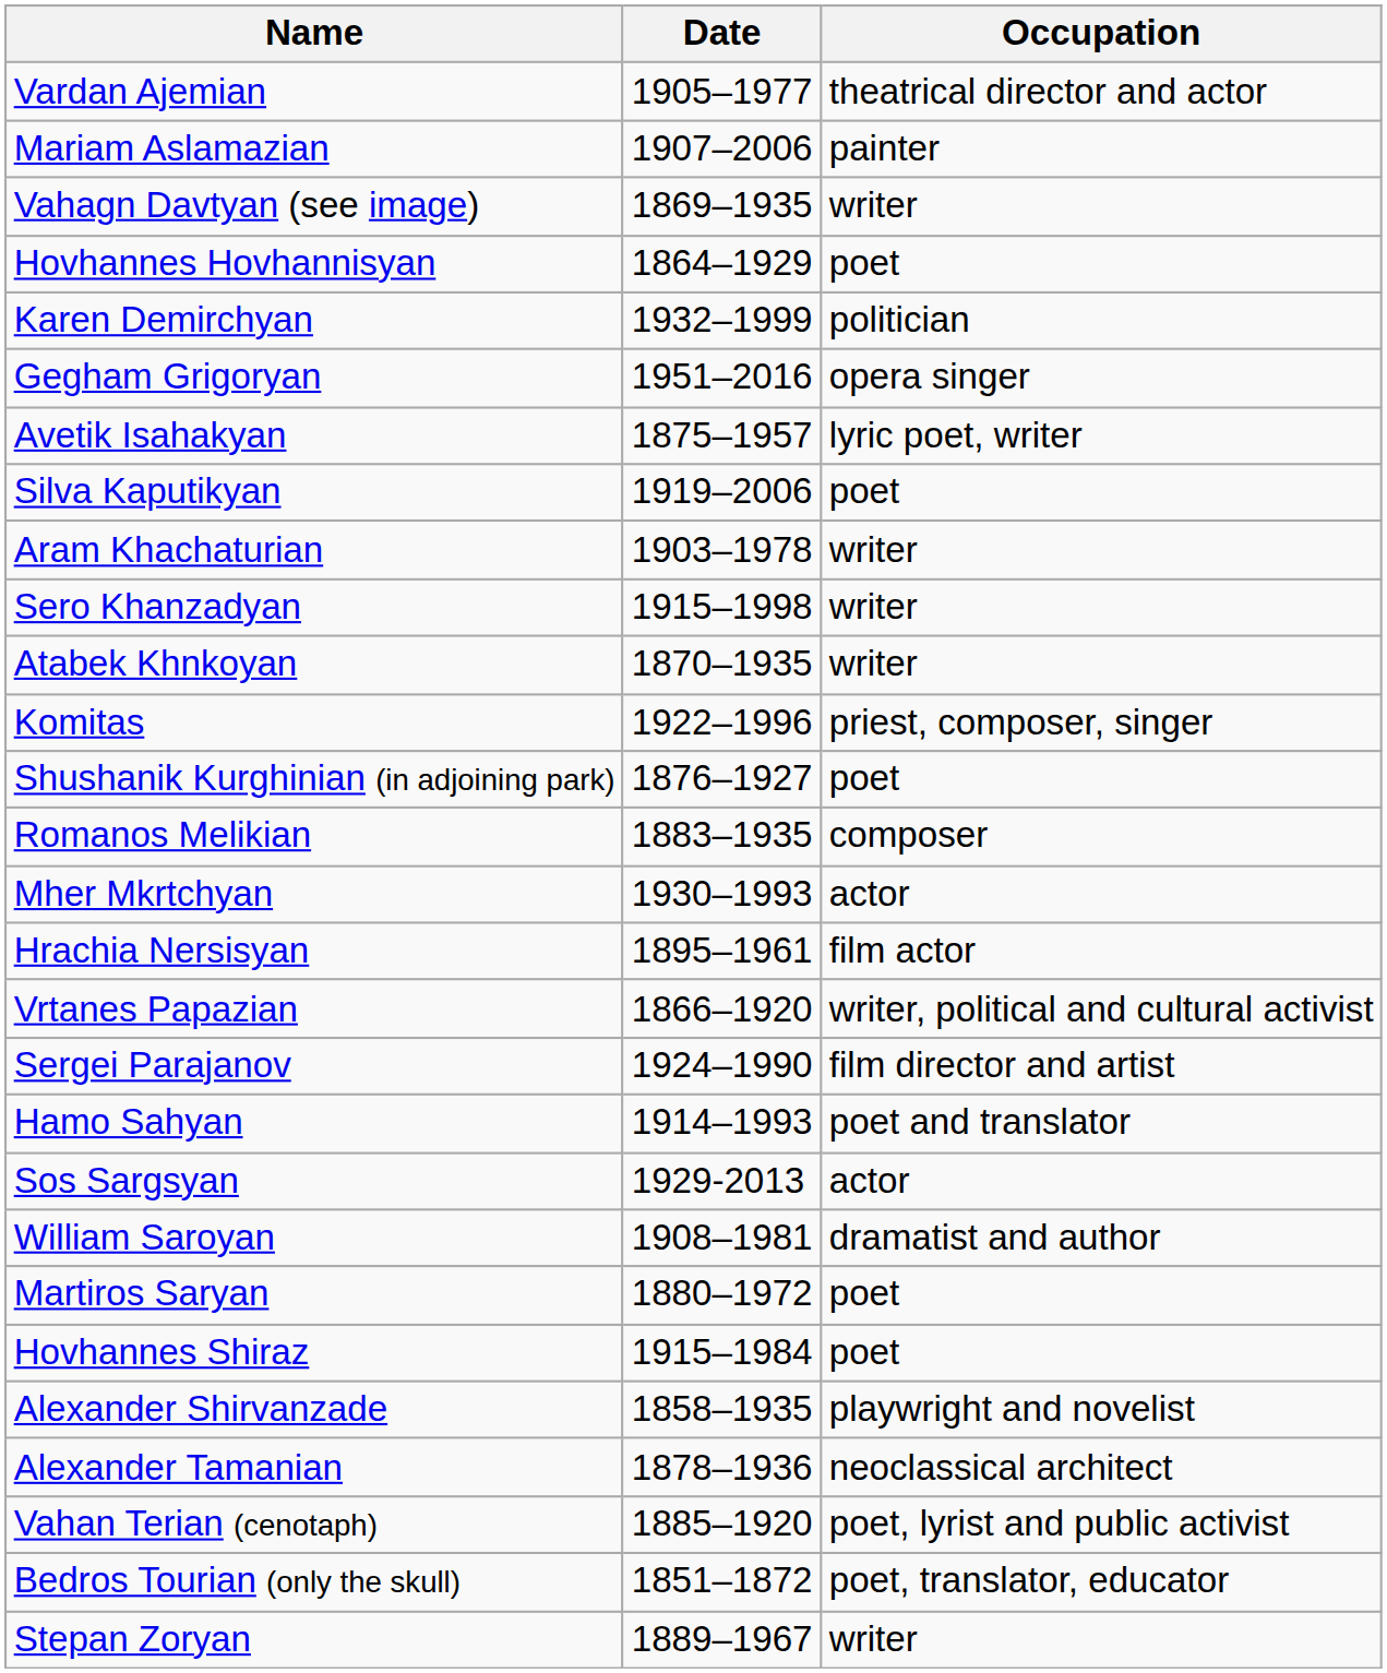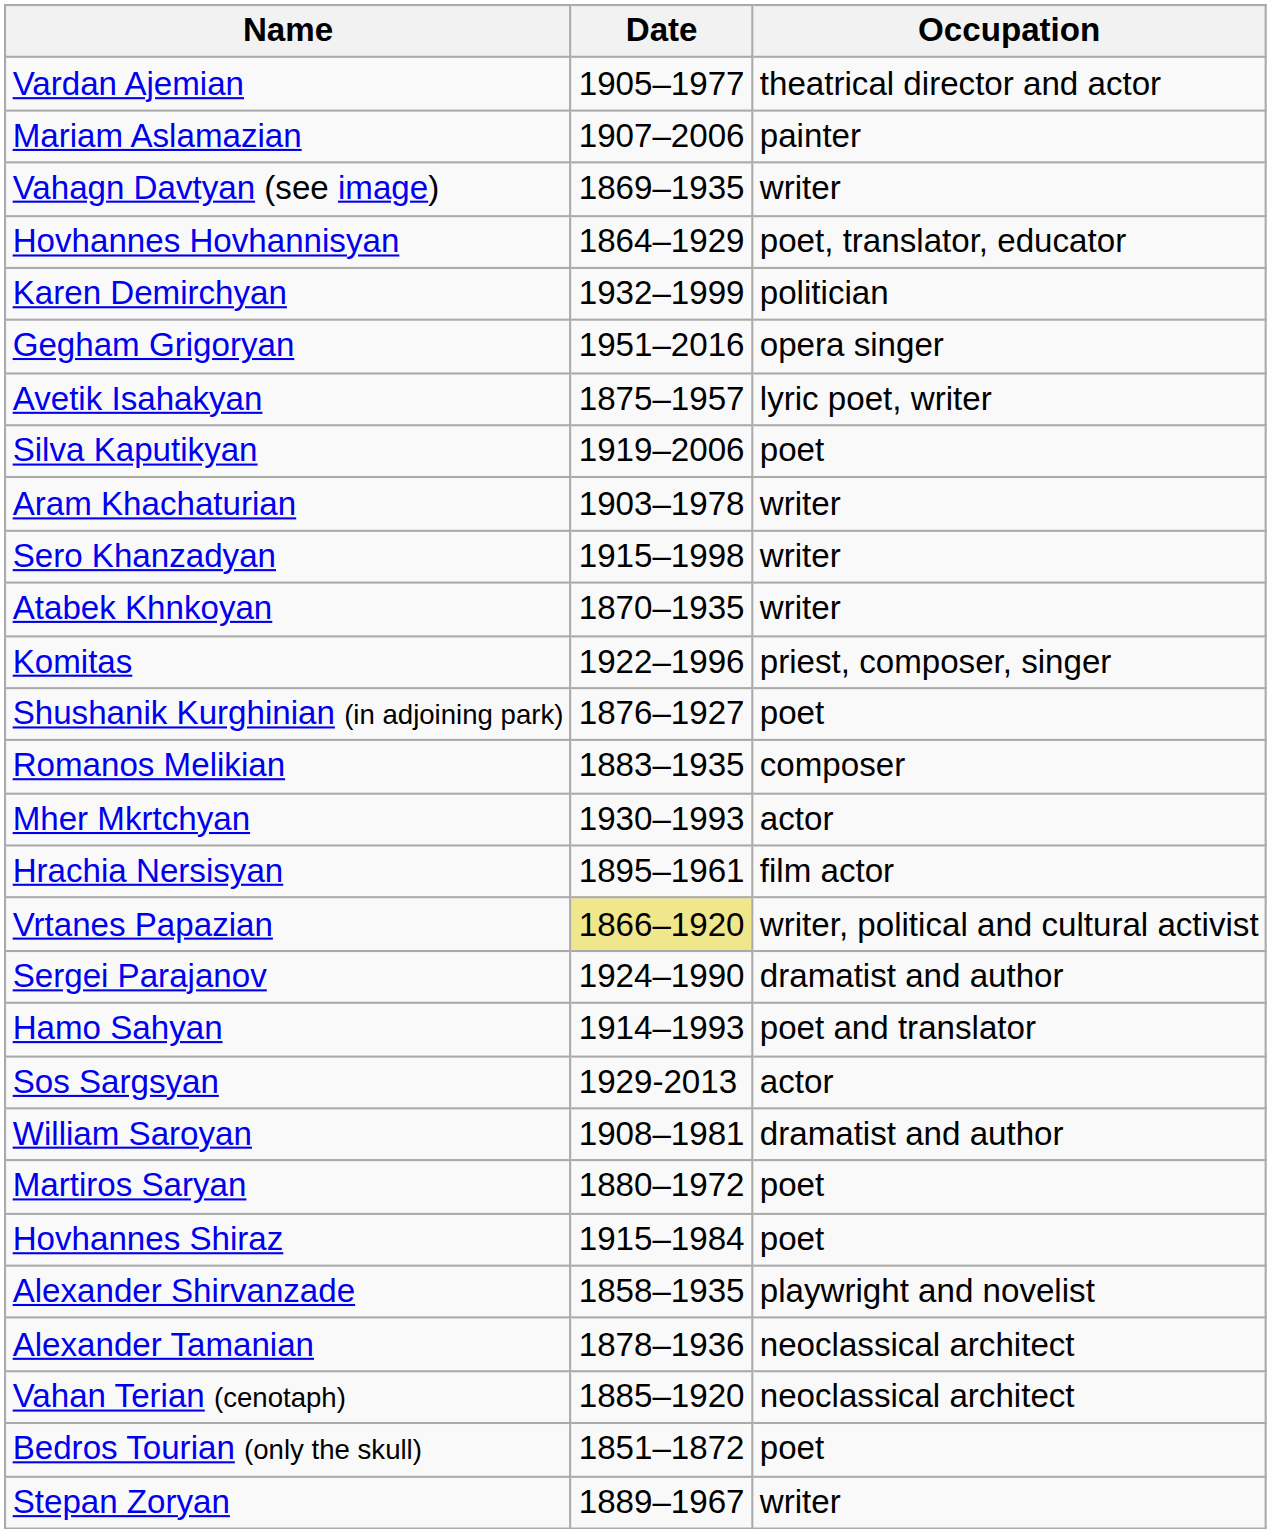 <table class="wikitable sortable">
 <tr>
 <th>Name</th>
 <th>Date</th>
 <th>Occupation</th>
 </tr>
 <tr>
 <td><a href='#'>Vardan Ajemian</a></td>
 <td>1905–1977</td>
 <td>theatrical director and actor</td>
 </tr>
 <tr>
 <td><a href='#'>Mariam Aslamazian</a></td>
 <td>1907–2006</td>
 <td>painter</td>
 </tr>
 <tr>
 <td><a href='#'>Vahagn Davtyan</a> (see <a href='#'>image</a>)</td>
 <td>1869–1935</td>
 <td>writer</td>
 </tr>
 <tr>
 <td><a href='#'>Hovhannes Hovhannisyan</a></td>
 <td>1864–1929</td>
-<td>poet</td>
+<td>poet, translator, educator</td>
 </tr>
 <tr>
 <td><a href='#'>Karen Demirchyan</a></td>
 <td>1932–1999</td>
 <td>politician</td>
 </tr>
 <tr>
 <td><a href='#'>Gegham Grigoryan</a></td>
 <td>1951–2016</td>
 <td>opera singer</td>
 </tr>
 <tr>
 <td><a href='#'>Avetik Isahakyan</a></td>
 <td>1875–1957</td>
 <td>lyric poet, writer</td>
 </tr>
 <tr>
 <td><a href='#'>Silva Kaputikyan</a></td>
 <td>1919–2006</td>
 <td>poet</td>
 </tr>
 <tr>
 <td><a href='#'>Aram Khachaturian</a></td>
 <td>1903–1978</td>
 <td>writer</td>
 </tr>
 <tr>
 <td><a href='#'>Sero Khanzadyan</a></td>
 <td>1915–1998</td>
 <td>writer</td>
 </tr>
 <tr>
 <td><a href='#'>Atabek Khnkoyan</a></td>
 <td>1870–1935</td>
 <td>writer</td>
 </tr>
 <tr>
 <td><a href='#'>Komitas</a></td>
 <td>1922–1996</td>
 <td>priest, composer, singer</td>
 </tr>
 <tr>
 <td><a href='#'>Shushanik Kurghinian</a> <small>(in adjoining park)</small></td>
 <td>1876–1927</td>
 <td>poet</td>
 </tr>
 <tr>
 <td><a href='#'>Romanos Melikian</a></td>
 <td>1883–1935</td>
 <td>composer</td>
 </tr>
 <tr>
 <td><a href='#'>Mher Mkrtchyan</a></td>
 <td>1930–1993</td>
 <td>actor</td>
 </tr>
 <tr>
 <td><a href='#'>Hrachia Nersisyan</a></td>
 <td>1895–1961</td>
 <td>film actor</td>
 </tr>
 <tr>
 <td><a href='#'>Vrtanes Papazian</a></td>
-<td>1866–1920</td>
+<td style="background: khaki;">1866–1920</td>
 <td>writer, political and cultural activist</td>
 </tr>
 <tr>
 <td><a href='#'>Sergei Parajanov</a></td>
 <td>1924–1990</td>
-<td>film director and artist</td>
+<td>dramatist and author</td>
 </tr>
 <tr>
 <td><a href='#'>Hamo Sahyan</a></td>
 <td>1914–1993</td>
 <td>poet and translator</td>
 </tr>
 <tr>
 <td><a href='#'>Sos Sargsyan</a></td>
 <td>1929-2013</td>
 <td>actor</td>
 </tr>
 <tr>
 <td><a href='#'>William Saroyan</a></td>
 <td>1908–1981</td>
 <td>dramatist and author</td>
 </tr>
 <tr>
 <td><a href='#'>Martiros Saryan</a></td>
 <td>1880–1972</td>
 <td>poet</td>
 </tr>
 <tr>
 <td><a href='#'>Hovhannes Shiraz</a></td>
 <td>1915–1984</td>
 <td>poet</td>
 </tr>
 <tr>
 <td><a href='#'>Alexander Shirvanzade</a></td>
 <td>1858–1935</td>
 <td>playwright and novelist</td>
 </tr>
 <tr>
 <td><a href='#'>Alexander Tamanian</a></td>
 <td>1878–1936</td>
 <td>neoclassical architect</td>
 </tr>
 <tr>
 <td><a href='#'>Vahan Terian</a> <small>(cenotaph)</small></td>
 <td>1885–1920</td>
-<td>poet, lyrist and public activist</td>
+<td>neoclassical architect</td>
 </tr>
 <tr>
 <td><a href='#'>Bedros Tourian</a> <small>(only the skull)</small></td>
 <td>1851–1872</td>
-<td>poet, translator, educator</td>
+<td>poet</td>
 </tr>
 <tr>
 <td><a href='#'>Stepan Zoryan</a></td>
 <td>1889–1967</td>
 <td>writer</td>
 </tr>
 </table>
